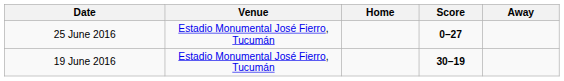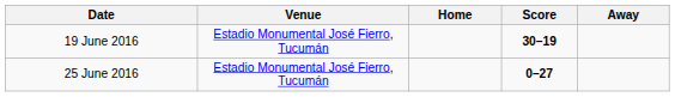 <table class="wikitable" style="text-align:center;">
 <tr>
 <th style="width:280px">Date</th>
 <th style="width:300px">Venue</th>
 <th style="width:125px">Home</th>
 <th style="width:100px">Score</th>
 <th style="width:125px">Away</th>
 </tr>
 <tr>
+<td>19 June 2016</td>
+<td><a href='#'>Estadio Monumental José Fierro</a>, <a href='#'>Tucumán</a></td>
+<td></td>
+<td><strong>30–19</strong></td>
+<td></td>
+</tr>
+<tr>
 <td>25 June 2016</td>
 <td><a href='#'>Estadio Monumental José Fierro</a>, <a href='#'>Tucumán</a></td>
 <td></td>
 <td><strong>0–27</strong></td>
 <td></td>
 </tr>
-<tr>
-<td>19 June 2016</td>
-<td><a href='#'>Estadio Monumental José Fierro</a>, <a href='#'>Tucumán</a></td>
-<td></td>
-<td><strong>30–19</strong></td>
-<td></td>
-</tr>
 </table>
